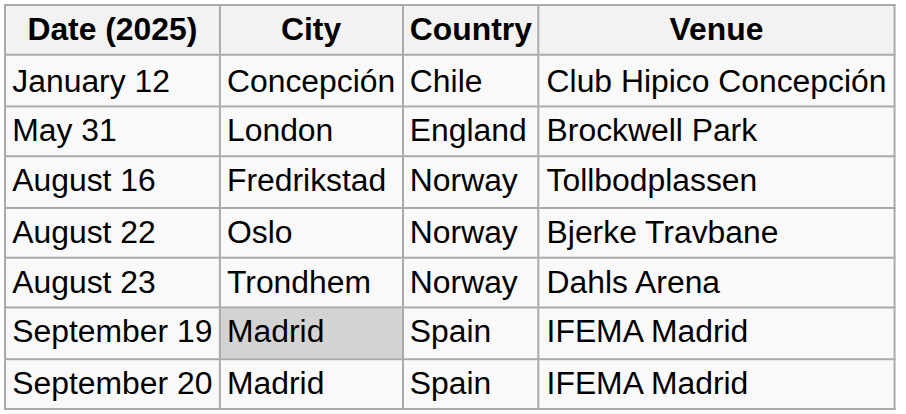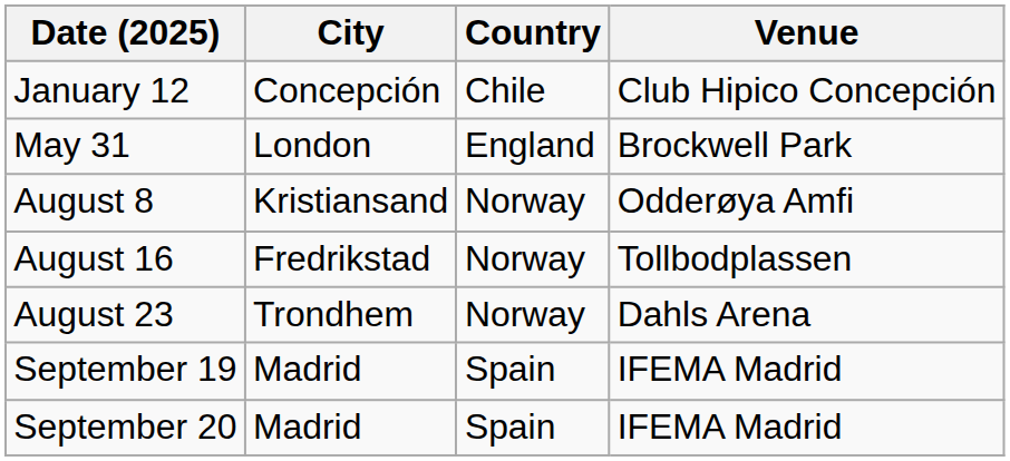 <table class="wikitable">
 <tr>
 <th>Date (2025)</th>
 <th>City</th>
 <th>Country</th>
 <th>Venue</th>
 </tr>
 <tr>
 <td>January 12</td>
 <td>Concepción</td>
 <td>Chile</td>
 <td>Club Hipico Concepción</td>
 </tr>
 <tr>
 <td>May 31</td>
 <td>London</td>
 <td>England</td>
 <td>Brockwell Park</td>
 </tr>
 <tr>
+<td>August 8</td>
+<td>Kristiansand</td>
+<td>Norway</td>
+<td>Odderøya Amfi</td>
+</tr>
+<tr>
 <td>August 16</td>
 <td>Fredrikstad</td>
 <td>Norway</td>
 <td>Tollbodplassen</td>
-</tr>
-<tr>
-<td>August 22</td>
-<td>Oslo</td>
-<td>Norway</td>
-<td>Bjerke Travbane</td>
 </tr>
 <tr>
 <td>August 23</td>
 <td>Trondhem</td>
 <td>Norway</td>
 <td>Dahls Arena</td>
 </tr>
 <tr>
 <td>September 19</td>
-<td style="background: lightgrey;">Madrid</td>
+<td>Madrid</td>
 <td>Spain</td>
 <td>IFEMA Madrid</td>
 </tr>
 <tr>
 <td>September 20</td>
 <td>Madrid</td>
 <td>Spain</td>
 <td>IFEMA Madrid</td>
 </tr>
 </table>
